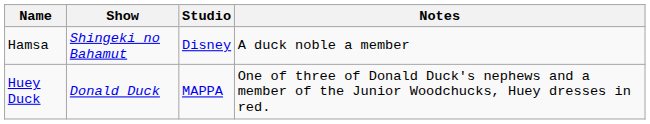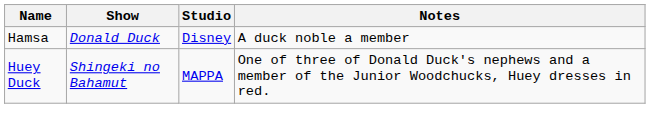 <table class="wikitable sortable">
 <tr>
 <th>Name</th>
 <th>Show</th>
 <th>Studio</th>
 <th>Notes</th>
 </tr>
 <tr>
 <td>Hamsa</td>
-<td><em><a href='#'>Shingeki no Bahamut</a></em></td>
+<td><em><a href='#'>Donald Duck</a></em></td>
 <td><a href='#'>Disney</a></td>
 <td>A duck noble a member</td>
 </tr>
 <tr>
 <td><a href='#'>Huey Duck</a></td>
-<td><em><a href='#'>Donald Duck</a></em></td>
+<td><em><a href='#'>Shingeki no Bahamut</a></em></td>
 <td><a href='#'>MAPPA</a></td>
 <td>One of three of Donald Duck's nephews and a member of the Junior Woodchucks, Huey dresses in red.</td>
 </tr>
 </table>
